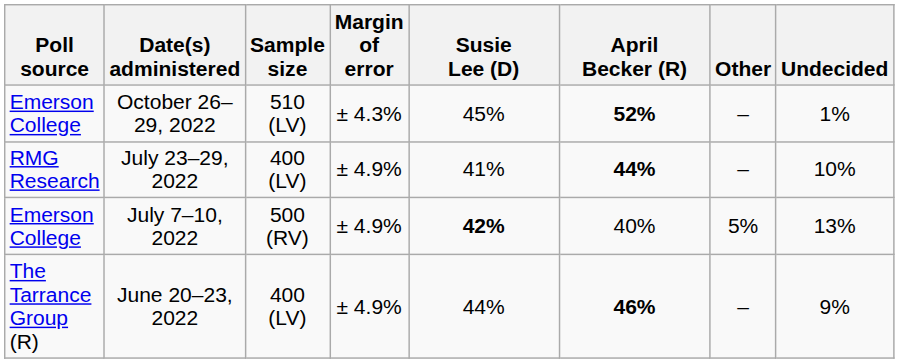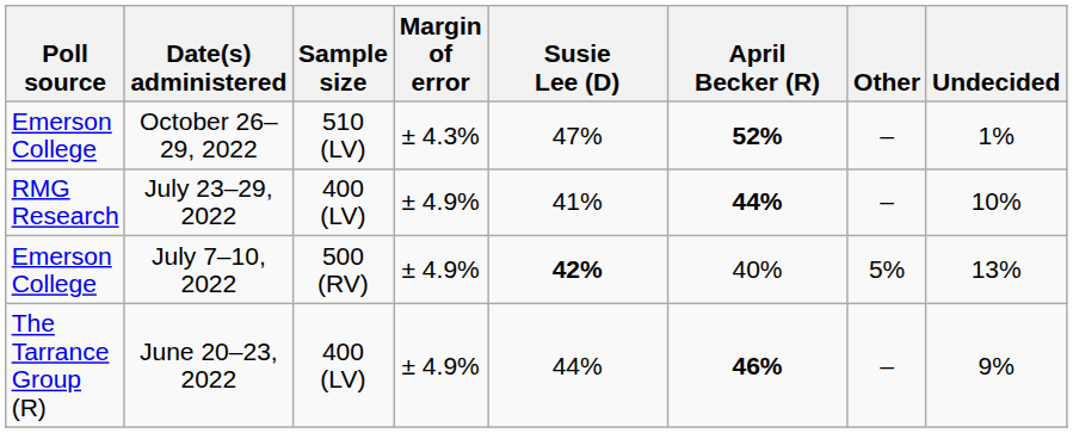 <table class="wikitable" style="font-size:90%;text-align:center;">
 <tr style="vertical-align:bottom">
 <th>Poll source</th>
 <th>Date(s)<br>administered</th>
 <th>Sample<br>size</th>
 <th>Margin<br>of error</th>
 <th style="width:100px;">Susie<br>Lee (D)</th>
 <th style="width:100px;">April<br>Becker (R)</th>
 <th>Other</th>
 <th>Undecided</th>
 </tr>
 <tr>
 <td style="text-align:left;"><a href='#'>Emerson College</a></td>
 <td>October 26–29, 2022</td>
 <td>510 (LV)</td>
 <td>± 4.3%</td>
-<td>45%</td>
+<td>47%</td>
 <td><strong>52%</strong></td>
 <td>–</td>
 <td>1%</td>
 </tr>
 <tr>
 <td style="text-align:left;"><a href='#'>RMG Research</a></td>
 <td>July 23–29, 2022</td>
 <td>400 (LV)</td>
 <td>± 4.9%</td>
 <td>41%</td>
 <td><strong>44%</strong></td>
 <td>–</td>
 <td>10%</td>
 </tr>
 <tr>
 <td style="text-align:left;"><a href='#'>Emerson College</a></td>
 <td>July 7–10, 2022</td>
 <td>500 (RV)</td>
 <td>± 4.9%</td>
 <td><strong>42%</strong></td>
 <td>40%</td>
 <td>5%</td>
 <td>13%</td>
 </tr>
 <tr>
 <td style="text-align:left;"><a href='#'>The Tarrance Group</a> (R)</td>
 <td>June 20–23, 2022</td>
 <td>400 (LV)</td>
 <td>± 4.9%</td>
 <td>44%</td>
 <td><strong>46%</strong></td>
 <td>–</td>
 <td>9%</td>
 </tr>
 </table>
